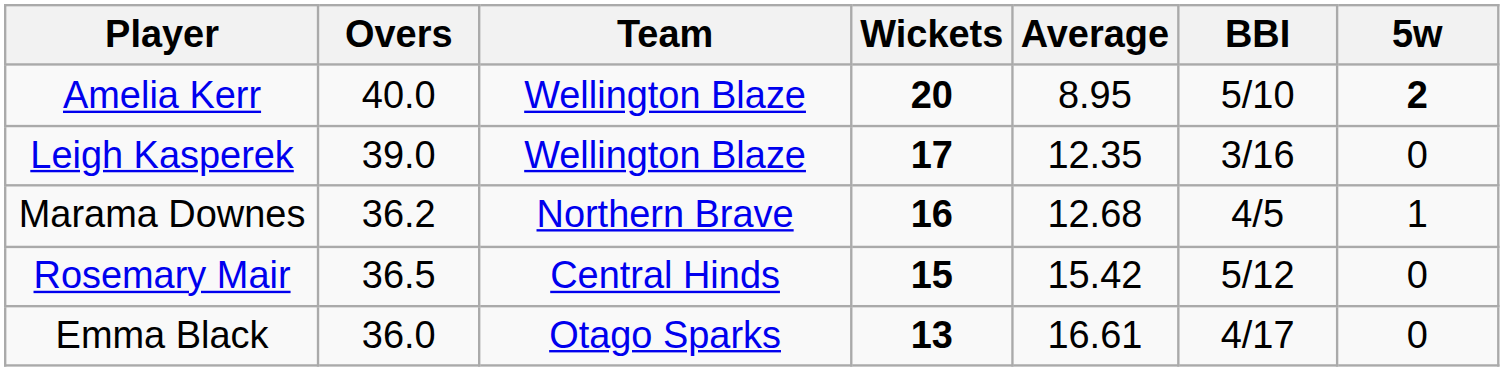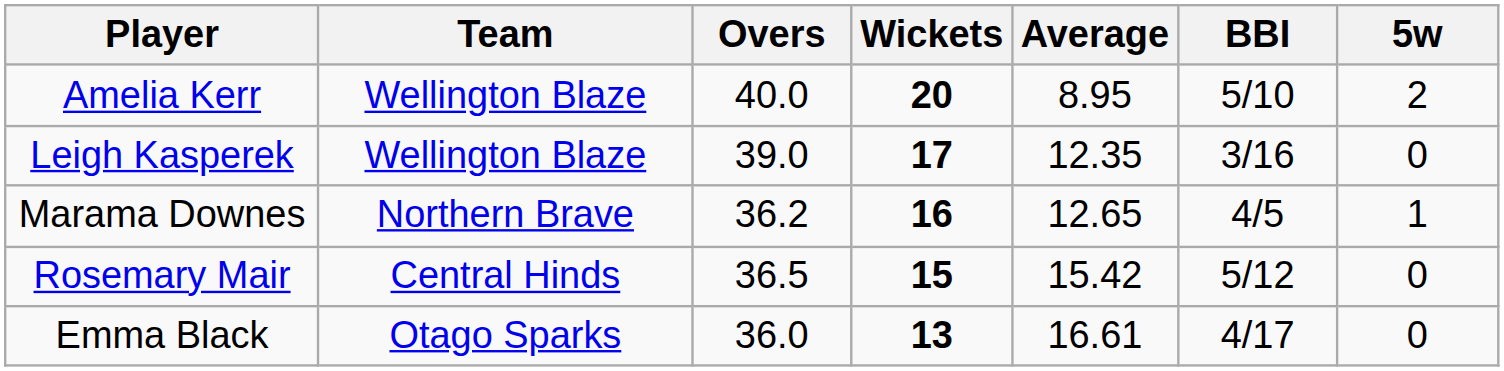 <table class="wikitable" style="text-align:center">
 <tr>
 <th width=125>Player</th>
+<th width=150>Team</th>
 <th width=60>Overs</th>
-<th width=150>Team</th>
 <th width=60>Wickets</th>
 <th width=60>Average</th>
 <th width=60>BBI</th>
 <th width=60>5w</th>
 </tr>
 <tr>
 <td><a href='#'>Amelia Kerr</a></td>
+<td><a href='#'>Wellington Blaze</a></td>
 <td>40.0</td>
-<td><a href='#'>Wellington Blaze</a></td>
 <td><strong>20</strong></td>
 <td>8.95</td>
 <td>5/10</td>
-<td><strong>2</strong></td>
+<td>2</td>
 </tr>
 <tr>
 <td><a href='#'>Leigh Kasperek</a></td>
+<td><a href='#'>Wellington Blaze</a></td>
 <td>39.0</td>
-<td><a href='#'>Wellington Blaze</a></td>
 <td><strong>17</strong></td>
 <td>12.35</td>
 <td>3/16</td>
 <td>0</td>
 </tr>
 <tr>
 <td>Marama Downes</td>
+<td><a href='#'>Northern Brave</a></td>
 <td>36.2</td>
-<td><a href='#'>Northern Brave</a></td>
 <td><strong>16</strong></td>
-<td>12.68</td>
+<td>12.65</td>
 <td>4/5</td>
 <td>1</td>
 </tr>
 <tr>
 <td><a href='#'>Rosemary Mair</a></td>
+<td><a href='#'>Central Hinds</a></td>
 <td>36.5</td>
-<td><a href='#'>Central Hinds</a></td>
 <td><strong>15</strong></td>
 <td>15.42</td>
 <td>5/12</td>
 <td>0</td>
 </tr>
 <tr>
 <td>Emma Black</td>
+<td><a href='#'>Otago Sparks</a></td>
 <td>36.0</td>
-<td><a href='#'>Otago Sparks</a></td>
 <td><strong>13</strong></td>
 <td>16.61</td>
 <td>4/17</td>
 <td>0</td>
 </tr>
 </table>
